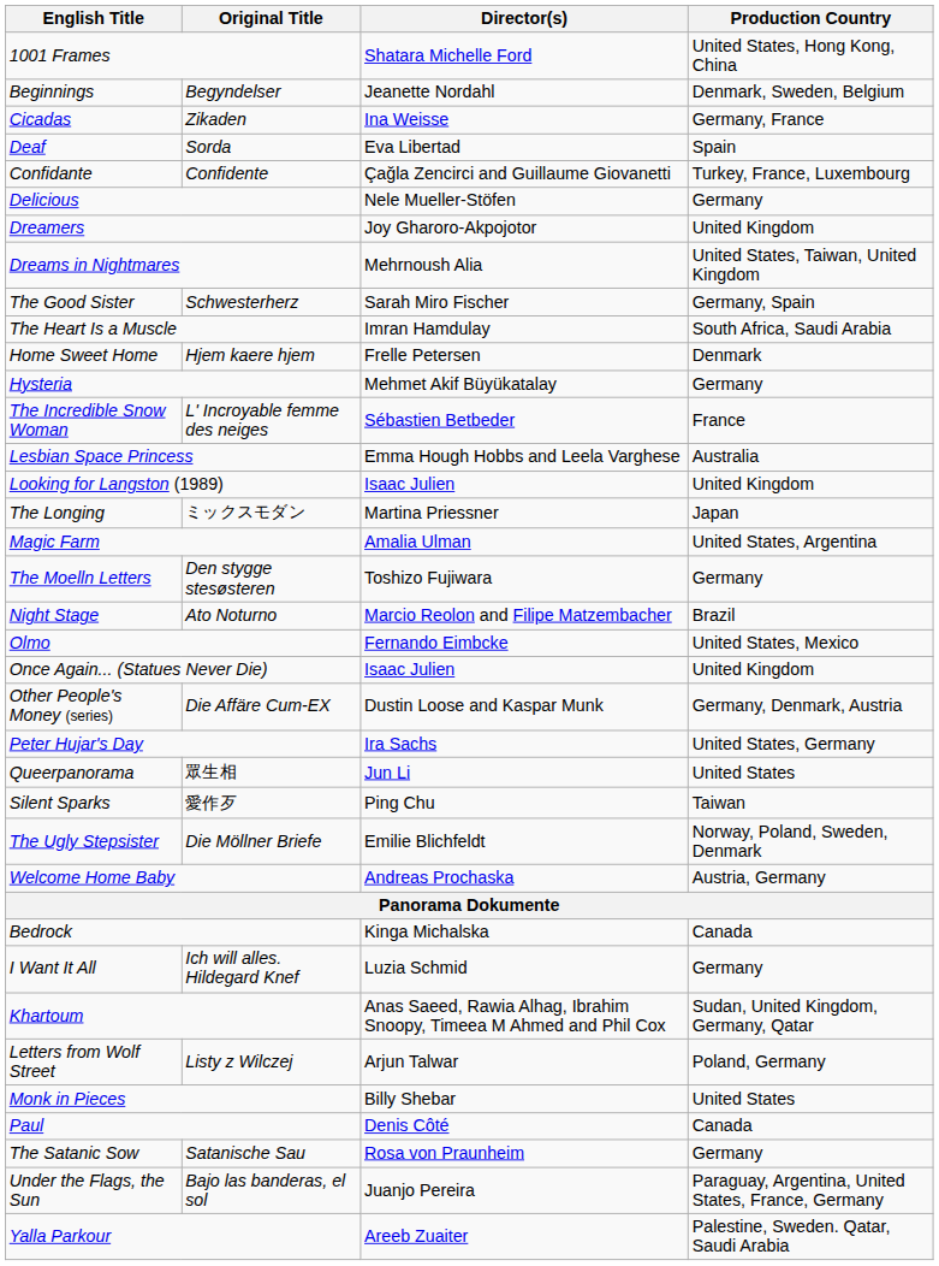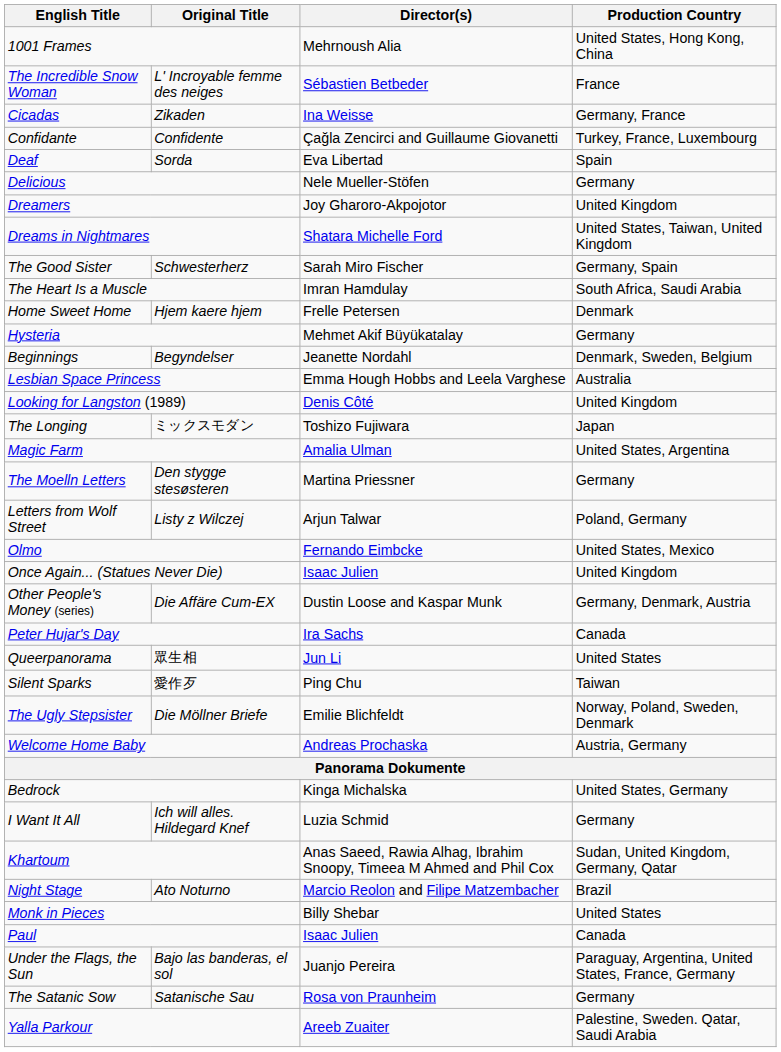 <table class="wikitable">
 <tr>
 <th>English Title</th>
 <th>Original Title</th>
 <th>Director(s)</th>
 <th>Production Country</th>
 </tr>
 <tr>
 <td colspan="2"><em>1001 Frames</em></td>
-<td><a href='#'>Shatara Michelle Ford</a></td>
+<td>Mehrnoush Alia</td>
 <td>United States, Hong Kong, China</td>
 </tr>
 <tr>
-<td><em>Beginnings</em></td>
-<td><em>Begyndelser</em></td>
-<td>Jeanette Nordahl</td>
-<td>Denmark, Sweden, Belgium</td>
+<td><em><a href='#'>The Incredible Snow Woman</a></em></td>
+<td><em>L' Incroyable femme des neiges</em></td>
+<td><a href='#'>Sébastien Betbeder</a></td>
+<td>France</td>
 </tr>
 <tr>
 <td><em><a href='#'>Cicadas</a></em></td>
 <td><em>Zikaden</em></td>
 <td><a href='#'>Ina Weisse</a></td>
 <td>Germany, France</td>
 </tr>
 <tr>
+<td><em>Confidante</em></td>
+<td><em>Confidente</em></td>
+<td>Çağla Zencirci and Guillaume Giovanetti</td>
+<td>Turkey, France, Luxembourg</td>
+</tr>
+<tr>
 <td><em><a href='#'>Deaf</a></em></td>
 <td><em>Sorda</em></td>
 <td>Eva Libertad</td>
 <td>Spain</td>
-</tr>
-<tr>
-<td><em>Confidante</em></td>
-<td><em>Confidente</em></td>
-<td>Çağla Zencirci and Guillaume Giovanetti</td>
-<td>Turkey, France, Luxembourg</td>
 </tr>
 <tr>
 <td colspan="2"><em><a href='#'>Delicious</a></em></td>
 <td>Nele Mueller-Stöfen</td>
 <td>Germany</td>
 </tr>
 <tr>
 <td colspan="2"><em><a href='#'>Dreamers</a></em></td>
 <td>Joy Gharoro-Akpojotor</td>
 <td>United Kingdom</td>
 </tr>
 <tr>
 <td colspan="2"><em><a href='#'>Dreams in Nightmares</a></em></td>
-<td>Mehrnoush Alia</td>
+<td><a href='#'>Shatara Michelle Ford</a></td>
 <td>United States, Taiwan, United Kingdom</td>
 </tr>
 <tr>
 <td><em>The Good Sister</em></td>
 <td><em>Schwesterherz</em></td>
 <td>Sarah Miro Fischer</td>
 <td>Germany, Spain</td>
 </tr>
 <tr>
 <td colspan="2"><em>The Heart Is a Muscle</em></td>
 <td>Imran Hamdulay</td>
 <td>South Africa, Saudi Arabia</td>
 </tr>
 <tr>
 <td><em>Home Sweet Home</em></td>
 <td><em>Hjem kaere hjem</em></td>
 <td>Frelle Petersen</td>
 <td>Denmark</td>
 </tr>
 <tr>
 <td colspan="2"><em><a href='#'>Hysteria</a></em></td>
 <td>Mehmet Akif Büyükatalay</td>
 <td>Germany</td>
 </tr>
 <tr>
-<td><em><a href='#'>The Incredible Snow Woman</a></em></td>
-<td><em>L' Incroyable femme des neiges</em></td>
-<td><a href='#'>Sébastien Betbeder</a></td>
-<td>France</td>
+<td><em>Beginnings</em></td>
+<td><em>Begyndelser</em></td>
+<td>Jeanette Nordahl</td>
+<td>Denmark, Sweden, Belgium</td>
 </tr>
 <tr>
 <td colspan="2"><em><a href='#'>Lesbian Space Princess</a></em></td>
 <td>Emma Hough Hobbs and Leela Varghese</td>
 <td>Australia</td>
 </tr>
 <tr>
 <td colspan="2"><em><a href='#'>Looking for Langston</a></em> (1989)</td>
-<td><a href='#'>Isaac Julien</a></td>
+<td><a href='#'>Denis Côté</a></td>
 <td>United Kingdom</td>
 </tr>
 <tr>
 <td><em>The Longing</em></td>
 <td>ミックスモダン</td>
-<td>Martina Priessner</td>
+<td>Toshizo Fujiwara</td>
 <td>Japan</td>
 </tr>
 <tr>
 <td colspan="2"><em><a href='#'>Magic Farm</a></em></td>
 <td><a href='#'>Amalia Ulman</a></td>
 <td>United States, Argentina</td>
 </tr>
 <tr>
 <td><em><a href='#'>The Moelln Letters</a></em></td>
 <td><em>Den stygge stesøsteren</em></td>
-<td>Toshizo Fujiwara</td>
+<td>Martina Priessner</td>
 <td>Germany</td>
 </tr>
 <tr>
-<td><em><a href='#'>Night Stage</a></em></td>
-<td><em>Ato Noturno</em></td>
-<td><a href='#'>Marcio Reolon</a> and <a href='#'>Filipe Matzembacher</a></td>
-<td>Brazil</td>
+<td><em>Letters from Wolf Street</em></td>
+<td><em>Listy z Wilczej</em></td>
+<td>Arjun Talwar</td>
+<td>Poland, Germany</td>
 </tr>
 <tr>
 <td colspan="2"><em><a href='#'>Olmo</a></em></td>
 <td><a href='#'>Fernando Eimbcke</a></td>
 <td>United States, Mexico</td>
 </tr>
 <tr>
 <td colspan="2"><em>Once Again... (Statues Never Die)</em></td>
 <td><a href='#'>Isaac Julien</a></td>
 <td>United Kingdom</td>
 </tr>
 <tr>
 <td><em>Other People's Money</em> <small>(series)</small></td>
 <td><em>Die Affäre Cum-EX</em></td>
 <td>Dustin Loose and Kaspar Munk</td>
 <td>Germany, Denmark, Austria</td>
 </tr>
 <tr>
 <td colspan="2"><em><a href='#'>Peter Hujar's Day</a></em></td>
 <td><a href='#'>Ira Sachs</a></td>
-<td>United States, Germany</td>
+<td>Canada</td>
 </tr>
 <tr>
 <td><em>Queerpanorama</em></td>
 <td>眾生相</td>
 <td><a href='#'>Jun Li</a></td>
 <td>United States</td>
 </tr>
 <tr>
 <td><em>Silent Sparks</em></td>
 <td>愛作歹</td>
 <td>Ping Chu</td>
 <td>Taiwan</td>
 </tr>
 <tr>
 <td><em><a href='#'>The Ugly Stepsister</a></em></td>
 <td><em>Die Möllner Briefe</em></td>
 <td>Emilie Blichfeldt</td>
 <td>Norway, Poland, Sweden, Denmark</td>
 </tr>
 <tr>
 <td colspan="2"><em><a href='#'>Welcome Home Baby</a></em></td>
 <td><a href='#'>Andreas Prochaska</a></td>
 <td>Austria, Germany</td>
 </tr>
 <tr>
 <th colspan="4">Panorama Dokumente</th>
 </tr>
 <tr>
 <td colspan="2"><em>Bedrock</em></td>
 <td>Kinga Michalska</td>
-<td>Canada</td>
+<td>United States, Germany</td>
 </tr>
 <tr>
 <td><em>I Want It All</em></td>
 <td><em>Ich will alles. Hildegard Knef</em></td>
 <td>Luzia Schmid</td>
 <td>Germany</td>
 </tr>
 <tr>
 <td colspan="2"><em><a href='#'>Khartoum</a></em></td>
 <td>Anas Saeed, Rawia Alhag, Ibrahim Snoopy, Timeea M Ahmed and Phil Cox</td>
 <td>Sudan, United Kingdom, Germany, Qatar</td>
 </tr>
 <tr>
-<td><em>Letters from Wolf Street</em></td>
-<td><em>Listy z Wilczej</em></td>
-<td>Arjun Talwar</td>
-<td>Poland, Germany</td>
+<td><em><a href='#'>Night Stage</a></em></td>
+<td><em>Ato Noturno</em></td>
+<td><a href='#'>Marcio Reolon</a> and <a href='#'>Filipe Matzembacher</a></td>
+<td>Brazil</td>
 </tr>
 <tr>
 <td colspan="2"><em><a href='#'>Monk in Pieces</a></em></td>
 <td>Billy Shebar</td>
 <td>United States</td>
 </tr>
 <tr>
 <td colspan="2"><em><a href='#'>Paul</a></em></td>
-<td><a href='#'>Denis Côté</a></td>
+<td><a href='#'>Isaac Julien</a></td>
 <td>Canada</td>
+</tr>
+<tr>
+<td><em>Under the Flags, the Sun</em></td>
+<td><em>Bajo las banderas, el sol</em></td>
+<td>Juanjo Pereira</td>
+<td>Paraguay, Argentina, United States, France, Germany</td>
 </tr>
 <tr>
 <td><em>The Satanic Sow</em></td>
 <td><em>Satanische Sau</em></td>
 <td><a href='#'>Rosa von Praunheim</a></td>
 <td>Germany</td>
 </tr>
 <tr>
-<td><em>Under the Flags, the Sun</em></td>
-<td><em>Bajo las banderas, el sol</em></td>
-<td>Juanjo Pereira</td>
-<td>Paraguay, Argentina, United States, France, Germany</td>
-</tr>
-<tr>
 <td colspan="2"><em><a href='#'>Yalla Parkour</a></em></td>
 <td><a href='#'>Areeb Zuaiter</a></td>
 <td>Palestine, Sweden. Qatar, Saudi Arabia</td>
 </tr>
 </table>
